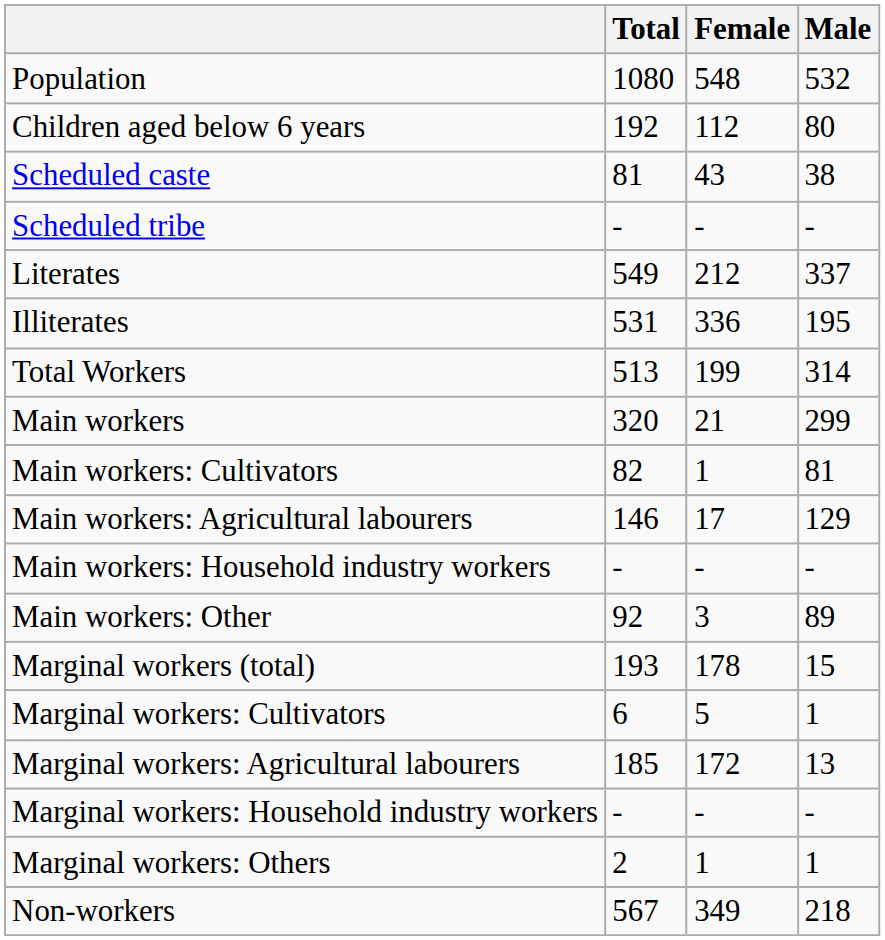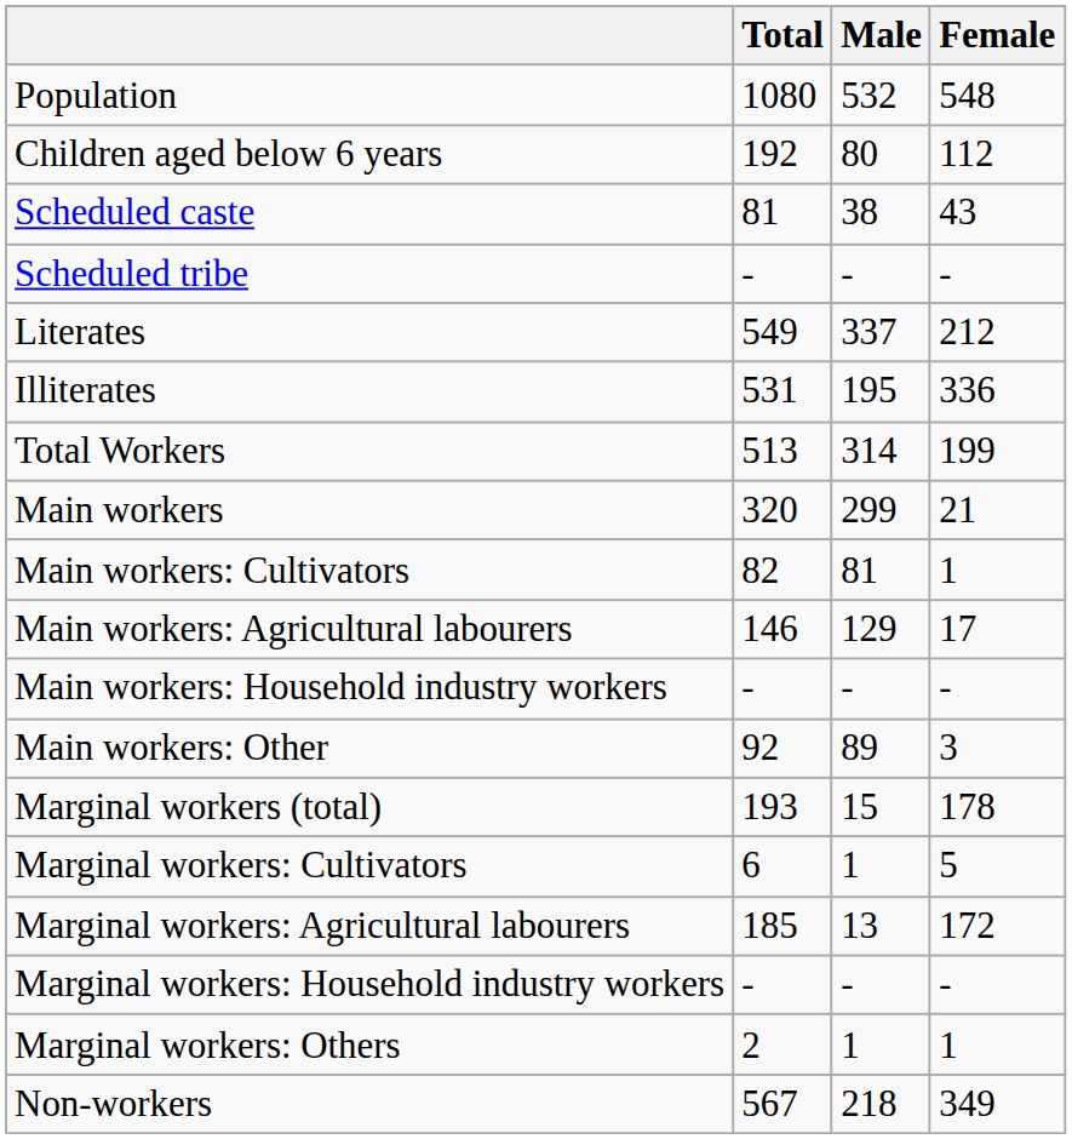 <table class="wikitable sortable">
 <tr>
 <th></th>
 <th>Total</th>
+<th>Male</th>
 <th>Female</th>
-<th>Male</th>
 </tr>
 <tr>
 <td>Population</td>
 <td>1080</td>
+<td>532</td>
 <td>548</td>
-<td>532</td>
 </tr>
 <tr>
 <td>Children aged below 6 years</td>
 <td>192</td>
+<td>80</td>
 <td>112</td>
-<td>80</td>
 </tr>
 <tr>
 <td><a href='#'>Scheduled caste</a></td>
 <td>81</td>
+<td>38</td>
 <td>43</td>
-<td>38</td>
 </tr>
 <tr>
 <td><a href='#'>Scheduled tribe</a></td>
 <td>-</td>
 <td>-</td>
 <td>-</td>
 </tr>
 <tr>
 <td>Literates</td>
 <td>549</td>
+<td>337</td>
 <td>212</td>
-<td>337</td>
 </tr>
 <tr>
 <td>Illiterates</td>
 <td>531</td>
+<td>195</td>
 <td>336</td>
-<td>195</td>
 </tr>
 <tr>
 <td>Total Workers</td>
 <td>513</td>
+<td>314</td>
 <td>199</td>
-<td>314</td>
 </tr>
 <tr>
 <td>Main workers</td>
 <td>320</td>
+<td>299</td>
 <td>21</td>
-<td>299</td>
 </tr>
 <tr>
 <td>Main workers: Cultivators</td>
 <td>82</td>
+<td>81</td>
 <td>1</td>
-<td>81</td>
 </tr>
 <tr>
 <td>Main workers: Agricultural labourers</td>
 <td>146</td>
+<td>129</td>
 <td>17</td>
-<td>129</td>
 </tr>
 <tr>
 <td>Main workers: Household industry workers</td>
 <td>-</td>
 <td>-</td>
 <td>-</td>
 </tr>
 <tr>
 <td>Main workers: Other</td>
 <td>92</td>
+<td>89</td>
 <td>3</td>
-<td>89</td>
 </tr>
 <tr>
 <td>Marginal workers (total)</td>
 <td>193</td>
+<td>15</td>
 <td>178</td>
-<td>15</td>
 </tr>
 <tr>
 <td>Marginal workers: Cultivators</td>
 <td>6</td>
+<td>1</td>
 <td>5</td>
-<td>1</td>
 </tr>
 <tr>
 <td>Marginal workers: Agricultural labourers</td>
 <td>185</td>
+<td>13</td>
 <td>172</td>
-<td>13</td>
 </tr>
 <tr>
 <td>Marginal workers: Household industry workers</td>
 <td>-</td>
 <td>-</td>
 <td>-</td>
 </tr>
 <tr>
 <td>Marginal workers: Others</td>
 <td>2</td>
 <td>1</td>
 <td>1</td>
 </tr>
 <tr>
 <td>Non-workers</td>
 <td>567</td>
+<td>218</td>
 <td>349</td>
-<td>218</td>
 </tr>
 </table>
